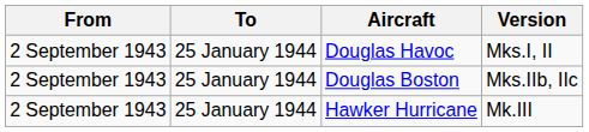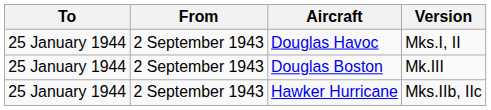 <table class="wikitable">
 <tr>
+<th>To</th>
 <th>From</th>
-<th>To</th>
 <th>Aircraft</th>
 <th>Version</th>
 </tr>
 <tr>
+<td>25 January 1944</td>
 <td>2 September 1943</td>
-<td>25 January 1944</td>
 <td><a href='#'>Douglas Havoc</a></td>
 <td>Mks.I, II</td>
 </tr>
 <tr>
+<td>25 January 1944</td>
 <td>2 September 1943</td>
+<td><a href='#'>Douglas Boston</a></td>
+<td>Mk.III</td>
+</tr>
+<tr>
 <td>25 January 1944</td>
-<td><a href='#'>Douglas Boston</a></td>
+<td>2 September 1943</td>
+<td><a href='#'>Hawker Hurricane</a></td>
 <td>Mks.IIb, IIc</td>
 </tr>
-<tr>
-<td>2 September 1943</td>
-<td>25 January 1944</td>
-<td><a href='#'>Hawker Hurricane</a></td>
-<td>Mk.III</td>
-</tr>
 </table>
